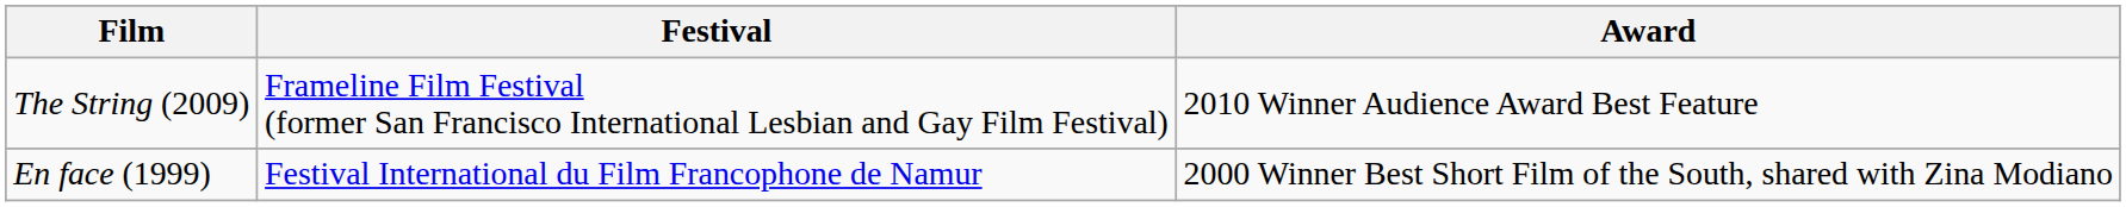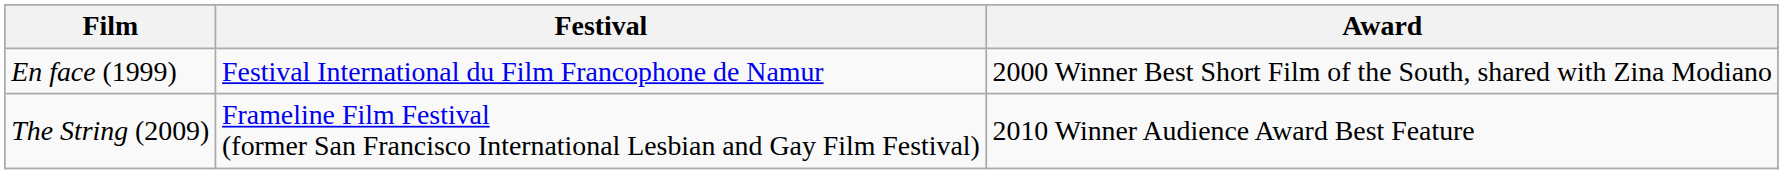 <table class="wikitable">
 <tr>
 <th>Film</th>
 <th>Festival</th>
 <th>Award</th>
 </tr>
 <tr>
+<td><em>En face</em> (1999)</td>
+<td><a href='#'>Festival International du Film Francophone de Namur</a></td>
+<td>2000 Winner Best Short Film of the South, shared with Zina Modiano</td>
+</tr>
+<tr>
 <td><em>The String</em> (2009)</td>
 <td><a href='#'>Frameline Film Festival</a><br>(former San Francisco International Lesbian and Gay Film Festival)</td>
 <td>2010 Winner Audience Award Best Feature</td>
 </tr>
-<tr>
-<td><em>En face</em> (1999)</td>
-<td><a href='#'>Festival International du Film Francophone de Namur</a></td>
-<td>2000 Winner Best Short Film of the South, shared with Zina Modiano</td>
-</tr>
 </table>
